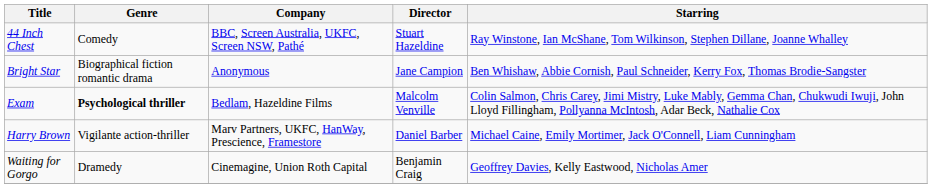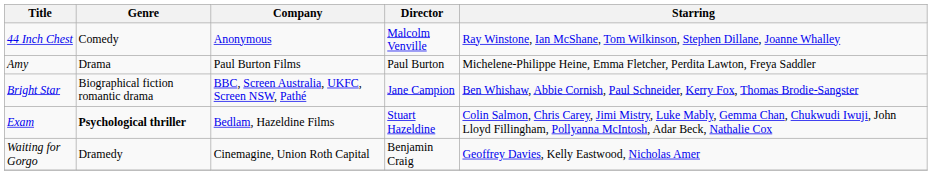 <table class="wikitable unsortable">
 <tr>
 <th>Title</th>
 <th>Genre</th>
 <th>Company</th>
 <th>Director</th>
 <th>Starring</th>
 </tr>
 <tr>
 <td><em><a href='#'>44 Inch Chest</a></em></td>
 <td>Comedy</td>
-<td><a href='#'>BBC</a>, <a href='#'>Screen Australia</a>, <a href='#'>UKFC</a>, <a href='#'>Screen NSW</a>, <a href='#'>Pathé</a></td>
-<td><a href='#'>Stuart Hazeldine</a></td>
+<td><a href='#'>Anonymous</a></td>
+<td><a href='#'>Malcolm Venville</a></td>
 <td><a href='#'>Ray Winstone</a>, <a href='#'>Ian McShane</a>, <a href='#'>Tom Wilkinson</a>, <a href='#'>Stephen Dillane</a>, <a href='#'>Joanne Whalley</a></td>
+</tr>
+<tr>
+<td><em>Amy</em></td>
+<td>Drama</td>
+<td>Paul Burton Films</td>
+<td>Paul Burton</td>
+<td>Michelene-Philippe Heine, Emma Fletcher, Perdita Lawton, Freya Saddler</td>
 </tr>
 <tr>
 <td><em><a href='#'>Bright Star</a></em></td>
 <td>Biographical fiction romantic drama</td>
-<td><a href='#'>Anonymous</a></td>
+<td><a href='#'>BBC</a>, <a href='#'>Screen Australia</a>, <a href='#'>UKFC</a>, <a href='#'>Screen NSW</a>, <a href='#'>Pathé</a></td>
 <td><a href='#'>Jane Campion</a></td>
 <td><a href='#'>Ben Whishaw</a>, <a href='#'>Abbie Cornish</a>, <a href='#'>Paul Schneider</a>, <a href='#'>Kerry Fox</a>, <a href='#'>Thomas Brodie-Sangster</a></td>
 </tr>
 <tr>
 <td><em><a href='#'>Exam</a></em></td>
 <td><strong>Psychological thriller</strong></td>
 <td><a href='#'>Bedlam</a>, Hazeldine Films</td>
-<td><a href='#'>Malcolm Venville</a></td>
+<td><a href='#'>Stuart Hazeldine</a></td>
 <td><a href='#'>Colin Salmon</a>, <a href='#'>Chris Carey</a>, <a href='#'>Jimi Mistry</a>, <a href='#'>Luke Mably</a>, <a href='#'>Gemma Chan</a>, <a href='#'>Chukwudi Iwuji</a>, John Lloyd Fillingham, <a href='#'>Pollyanna McIntosh</a>, Adar Beck, <a href='#'>Nathalie Cox</a></td>
-</tr>
-<tr>
-<td><em><a href='#'>Harry Brown</a></em></td>
-<td>Vigilante action-thriller</td>
-<td>Marv Partners, UKFC, <a href='#'>HanWay</a>, Prescience, <a href='#'>Framestore</a></td>
-<td><a href='#'>Daniel Barber</a></td>
-<td><a href='#'>Michael Caine</a>, <a href='#'>Emily Mortimer</a>, <a href='#'>Jack O'Connell</a>, <a href='#'>Liam Cunningham</a></td>
 </tr>
 <tr>
 <td><em>Waiting for Gorgo</em></td>
 <td>Dramedy</td>
 <td>Cinemagine, Union Roth Capital</td>
 <td>Benjamin Craig</td>
 <td><a href='#'>Geoffrey Davies</a>, Kelly Eastwood, <a href='#'>Nicholas Amer</a></td>
 </tr>
 <tr>
 </tr>
 </table>
